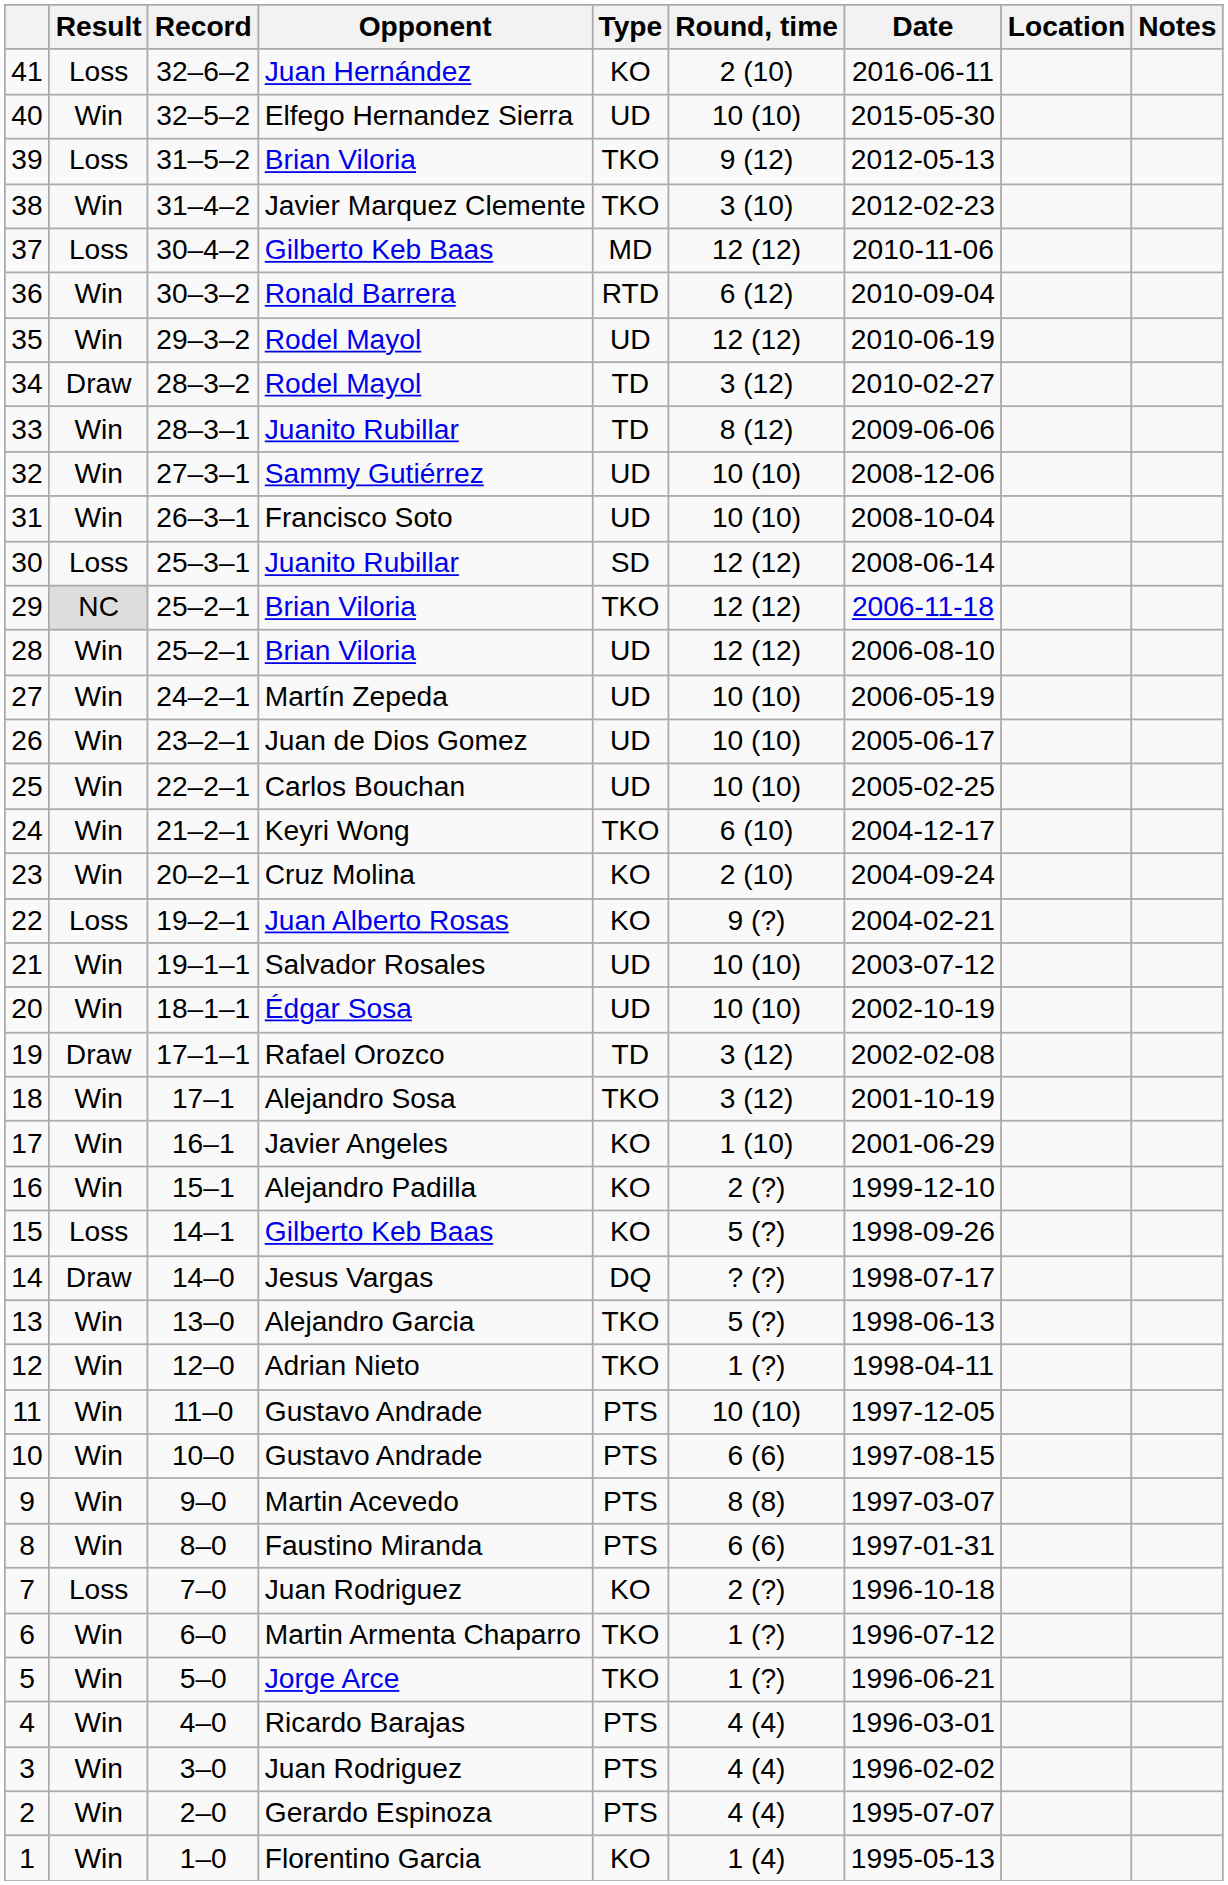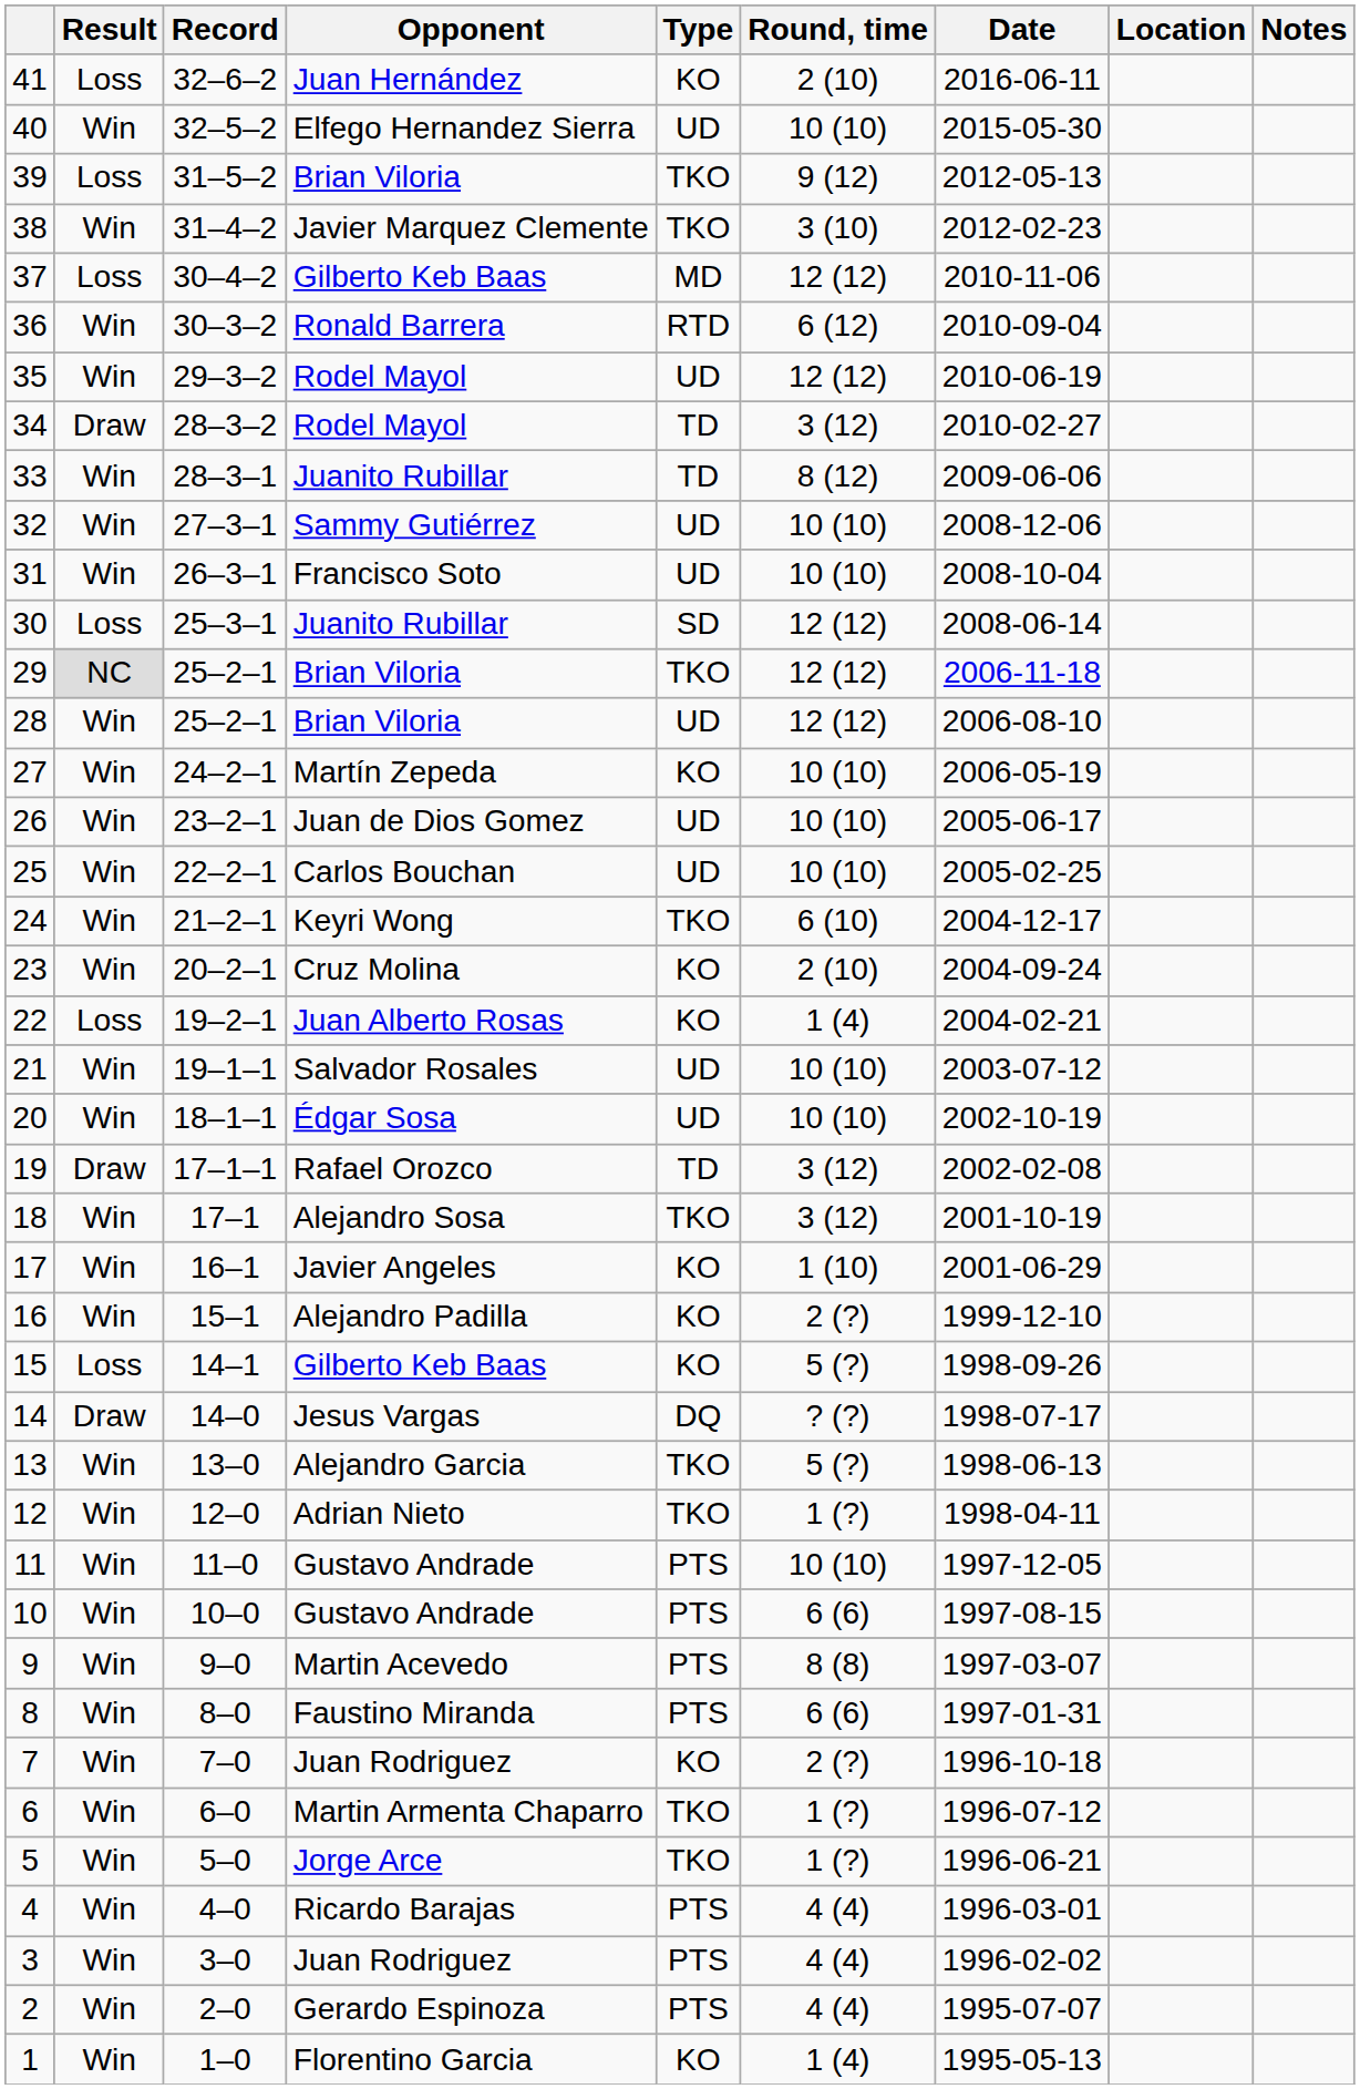 <table class=wikitable style=text-align:center>
 <tr>
 <th></th>
 <th>Result</th>
 <th>Record</th>
 <th>Opponent</th>
 <th>Type</th>
 <th>Round, time</th>
 <th>Date</th>
 <th>Location</th>
 <th>Notes</th>
 </tr>
 <tr>
 <td>41</td>
 <td>Loss</td>
 <td>32–6–2 </td>
 <td align=left><a href='#'>Juan Hernández</a></td>
 <td>KO</td>
 <td>2 (10)</td>
 <td>2016-06-11</td>
 <td align=left></td>
 <td align=left></td>
 </tr>
 <tr>
 <td>40</td>
 <td>Win</td>
 <td>32–5–2 </td>
 <td align=left>Elfego Hernandez Sierra</td>
 <td>UD</td>
 <td>10 (10)</td>
 <td>2015-05-30</td>
 <td align=left></td>
 <td align=left></td>
 </tr>
 <tr>
 <td>39</td>
 <td>Loss</td>
 <td>31–5–2 </td>
 <td align=left><a href='#'>Brian Viloria</a></td>
 <td>TKO</td>
 <td>9 (12)</td>
 <td>2012-05-13</td>
 <td align=left></td>
 <td align=left></td>
 </tr>
 <tr>
 <td>38</td>
 <td>Win</td>
 <td>31–4–2 </td>
 <td align=left>Javier Marquez Clemente</td>
 <td>TKO</td>
 <td>3 (10)</td>
 <td>2012-02-23</td>
 <td align=left></td>
 <td align=left></td>
 </tr>
 <tr>
 <td>37</td>
 <td>Loss</td>
 <td>30–4–2 </td>
 <td align=left><a href='#'>Gilberto Keb Baas</a></td>
 <td>MD</td>
 <td>12 (12)</td>
 <td>2010-11-06</td>
 <td align=left></td>
 <td align=left></td>
 </tr>
 <tr>
 <td>36</td>
 <td>Win</td>
 <td>30–3–2 </td>
 <td align=left><a href='#'>Ronald Barrera</a></td>
 <td>RTD</td>
 <td>6 (12)</td>
 <td>2010-09-04</td>
 <td align=left></td>
 <td align=left></td>
 </tr>
 <tr>
 <td>35</td>
 <td>Win</td>
 <td>29–3–2 </td>
 <td align=left><a href='#'>Rodel Mayol</a></td>
 <td>UD</td>
 <td>12 (12)</td>
 <td>2010-06-19</td>
 <td align=left></td>
 <td align=left></td>
 </tr>
 <tr>
 <td>34</td>
 <td>Draw</td>
 <td>28–3–2 </td>
 <td align=left><a href='#'>Rodel Mayol</a></td>
 <td>TD</td>
 <td>3 (12)</td>
 <td>2010-02-27</td>
 <td align=left></td>
 <td align=left></td>
 </tr>
 <tr>
 <td>33</td>
 <td>Win</td>
 <td>28–3–1 </td>
 <td align=left><a href='#'>Juanito Rubillar</a></td>
 <td>TD</td>
 <td>8 (12)</td>
 <td>2009-06-06</td>
 <td align=left></td>
 <td align=left></td>
 </tr>
 <tr>
 <td>32</td>
 <td>Win</td>
 <td>27–3–1 </td>
 <td align=left><a href='#'>Sammy Gutiérrez</a></td>
 <td>UD</td>
 <td>10 (10)</td>
 <td>2008-12-06</td>
 <td align=left></td>
 <td align=left></td>
 </tr>
 <tr>
 <td>31</td>
 <td>Win</td>
 <td>26–3–1 </td>
 <td align=left>Francisco Soto</td>
 <td>UD</td>
 <td>10 (10)</td>
 <td>2008-10-04</td>
 <td align=left></td>
 <td align=left></td>
 </tr>
 <tr>
 <td>30</td>
 <td>Loss</td>
 <td>25–3–1 </td>
 <td align=left><a href='#'>Juanito Rubillar</a></td>
 <td>SD</td>
 <td>12 (12)</td>
 <td>2008-06-14</td>
 <td align=left></td>
 <td align=left></td>
 </tr>
 <tr>
 <td>29</td>
 <td style=background:#DDD>NC</td>
 <td>25–2–1 </td>
 <td align=left><a href='#'>Brian Viloria</a></td>
 <td>TKO</td>
 <td>12 (12)</td>
 <td><a href='#'>2006-11-18</a></td>
 <td align=left></td>
 <td align=left></td>
 </tr>
 <tr>
 <td>28</td>
 <td>Win</td>
 <td>25–2–1</td>
 <td align=left><a href='#'>Brian Viloria</a></td>
 <td>UD</td>
 <td>12 (12)</td>
 <td>2006-08-10</td>
 <td align=left></td>
 <td align=left></td>
 </tr>
 <tr>
 <td>27</td>
 <td>Win</td>
 <td>24–2–1</td>
 <td align=left>Martín Zepeda</td>
-<td>UD</td>
+<td>KO</td>
 <td>10 (10)</td>
 <td>2006-05-19</td>
 <td align=left></td>
 <td align=left></td>
 </tr>
 <tr>
 <td>26</td>
 <td>Win</td>
 <td>23–2–1</td>
 <td align=left>Juan de Dios Gomez</td>
 <td>UD</td>
 <td>10 (10)</td>
 <td>2005-06-17</td>
 <td align=left></td>
 <td align=left></td>
 </tr>
 <tr>
 <td>25</td>
 <td>Win</td>
 <td>22–2–1</td>
 <td align=left>Carlos Bouchan</td>
 <td>UD</td>
 <td>10 (10)</td>
 <td>2005-02-25</td>
 <td align=left></td>
 <td align=left></td>
 </tr>
 <tr>
 <td>24</td>
 <td>Win</td>
 <td>21–2–1</td>
 <td align=left>Keyri Wong</td>
 <td>TKO</td>
 <td>6 (10)</td>
 <td>2004-12-17</td>
 <td align=left></td>
 <td align=left></td>
 </tr>
 <tr>
 <td>23</td>
 <td>Win</td>
 <td>20–2–1</td>
 <td align=left>Cruz Molina</td>
 <td>KO</td>
 <td>2 (10)</td>
 <td>2004-09-24</td>
 <td align=left></td>
 <td align=left></td>
 </tr>
 <tr>
 <td>22</td>
 <td>Loss</td>
 <td>19–2–1</td>
 <td align=left><a href='#'>Juan Alberto Rosas</a></td>
 <td>KO</td>
-<td>9 (?)</td>
+<td>1 (4)</td>
 <td>2004-02-21</td>
 <td align=left></td>
 <td align=left></td>
 </tr>
 <tr>
 <td>21</td>
 <td>Win</td>
 <td>19–1–1</td>
 <td align=left>Salvador Rosales</td>
 <td>UD</td>
 <td>10 (10)</td>
 <td>2003-07-12</td>
 <td align=left></td>
 <td align=left></td>
 </tr>
 <tr>
 <td>20</td>
 <td>Win</td>
 <td>18–1–1</td>
 <td align=left><a href='#'>Édgar Sosa</a></td>
 <td>UD</td>
 <td>10 (10)</td>
 <td>2002-10-19</td>
 <td align=left></td>
 <td align=left></td>
 </tr>
 <tr>
 <td>19</td>
 <td>Draw</td>
 <td>17–1–1</td>
 <td align=left>Rafael Orozco</td>
 <td>TD</td>
 <td>3 (12)</td>
 <td>2002-02-08</td>
 <td align=left></td>
 <td align=left></td>
 </tr>
 <tr>
 <td>18</td>
 <td>Win</td>
 <td>17–1</td>
 <td align=left>Alejandro Sosa</td>
 <td>TKO</td>
 <td>3 (12)</td>
 <td>2001-10-19</td>
 <td align=left></td>
 <td align=left></td>
 </tr>
 <tr>
 <td>17</td>
 <td>Win</td>
 <td>16–1</td>
 <td align=left>Javier Angeles</td>
 <td>KO</td>
 <td>1 (10)</td>
 <td>2001-06-29</td>
 <td align=left></td>
 <td align=left></td>
 </tr>
 <tr>
 <td>16</td>
 <td>Win</td>
 <td>15–1</td>
 <td align=left>Alejandro Padilla</td>
 <td>KO</td>
 <td>2 (?)</td>
 <td>1999-12-10</td>
 <td align=left></td>
 <td align=left></td>
 </tr>
 <tr>
 <td>15</td>
 <td>Loss</td>
 <td>14–1</td>
 <td align=left><a href='#'>Gilberto Keb Baas</a></td>
 <td>KO</td>
 <td>5 (?)</td>
 <td>1998-09-26</td>
 <td align=left></td>
 <td align=left></td>
 </tr>
 <tr>
 <td>14</td>
 <td>Draw</td>
 <td>14–0</td>
 <td align=left>Jesus Vargas</td>
 <td>DQ</td>
 <td>? (?)</td>
 <td>1998-07-17</td>
 <td align=left></td>
 <td align=left></td>
 </tr>
 <tr>
 <td>13</td>
 <td>Win</td>
 <td>13–0</td>
 <td align=left>Alejandro Garcia</td>
 <td>TKO</td>
 <td>5 (?)</td>
 <td>1998-06-13</td>
 <td align=left></td>
 <td align=left></td>
 </tr>
 <tr>
 <td>12</td>
 <td>Win</td>
 <td>12–0</td>
 <td align=left>Adrian Nieto</td>
 <td>TKO</td>
 <td>1 (?)</td>
 <td>1998-04-11</td>
 <td align=left></td>
 <td align=left></td>
 </tr>
 <tr>
 <td>11</td>
 <td>Win</td>
 <td>11–0</td>
 <td align=left>Gustavo Andrade</td>
 <td>PTS</td>
 <td>10 (10)</td>
 <td>1997-12-05</td>
 <td align=left></td>
 <td align=left></td>
 </tr>
 <tr>
 <td>10</td>
 <td>Win</td>
 <td>10–0</td>
 <td align=left>Gustavo Andrade</td>
 <td>PTS</td>
 <td>6 (6)</td>
 <td>1997-08-15</td>
 <td align=left></td>
 <td align=left></td>
 </tr>
 <tr>
 <td>9</td>
 <td>Win</td>
 <td>9–0</td>
 <td align=left>Martin Acevedo</td>
 <td>PTS</td>
 <td>8 (8)</td>
 <td>1997-03-07</td>
 <td align=left></td>
 <td align=left></td>
 </tr>
 <tr>
 <td>8</td>
 <td>Win</td>
 <td>8–0</td>
 <td align=left>Faustino Miranda</td>
 <td>PTS</td>
 <td>6 (6)</td>
 <td>1997-01-31</td>
 <td align=left></td>
 <td align=left></td>
 </tr>
 <tr>
 <td>7</td>
-<td>Loss</td>
+<td>Win</td>
 <td>7–0</td>
 <td align=left>Juan Rodriguez</td>
 <td>KO</td>
 <td>2 (?)</td>
 <td>1996-10-18</td>
 <td align=left></td>
 <td align=left></td>
 </tr>
 <tr>
 <td>6</td>
 <td>Win</td>
 <td>6–0</td>
 <td align=left>Martin Armenta Chaparro</td>
 <td>TKO</td>
 <td>1 (?)</td>
 <td>1996-07-12</td>
 <td align=left></td>
 <td align=left></td>
 </tr>
 <tr>
 <td>5</td>
 <td>Win</td>
 <td>5–0</td>
 <td align=left><a href='#'>Jorge Arce</a></td>
 <td>TKO</td>
 <td>1 (?)</td>
 <td>1996-06-21</td>
 <td align=left></td>
 <td align=left></td>
 </tr>
 <tr>
 <td>4</td>
 <td>Win</td>
 <td>4–0</td>
 <td align=left>Ricardo Barajas</td>
 <td>PTS</td>
 <td>4 (4)</td>
 <td>1996-03-01</td>
 <td align=left></td>
 <td align=left></td>
 </tr>
 <tr>
 <td>3</td>
 <td>Win</td>
 <td>3–0</td>
 <td align=left>Juan Rodriguez</td>
 <td>PTS</td>
 <td>4 (4)</td>
 <td>1996-02-02</td>
 <td align=left></td>
 <td align=left></td>
 </tr>
 <tr>
 <td>2</td>
 <td>Win</td>
 <td>2–0</td>
 <td align=left>Gerardo Espinoza</td>
 <td>PTS</td>
 <td>4 (4)</td>
 <td>1995-07-07</td>
 <td align=left></td>
 <td align=left></td>
 </tr>
 <tr>
 <td>1</td>
 <td>Win</td>
 <td>1–0</td>
 <td align=left>Florentino Garcia</td>
 <td>KO</td>
 <td>1 (4)</td>
 <td>1995-05-13</td>
 <td align=left></td>
 <td align=left></td>
 </tr>
 </table>
